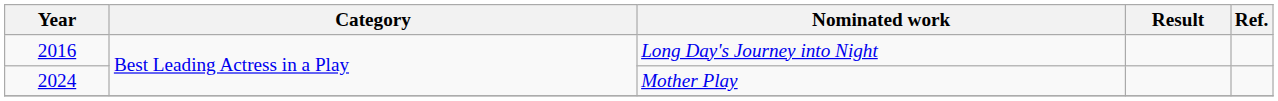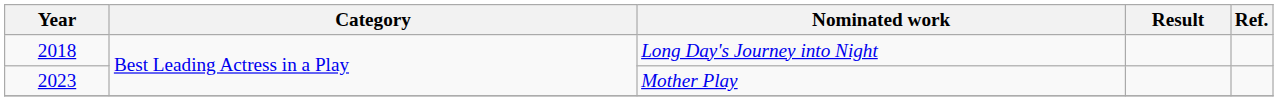 <table class=wikitable>
 <tr>
 <th scope="col" style="width:5em;">Year</th>
 <th scope="col" style="width:27em;">Category</th>
 <th scope="col" style="width:25em;">Nominated work</th>
 <th scope="col" style="width:5em;">Result</th>
 <th>Ref.</th>
 </tr>
 <tr>
-<td style="text-align:center;"><a href='#'>2016</a></td>
+<td style="text-align:center;"><a href='#'>2018</a></td>
 <td rowspan=2><a href='#'>Best Leading Actress in a Play</a></td>
 <td><em><a href='#'>Long Day's Journey into Night</a></em></td>
 <td></td>
 <td style="text-align:center;"></td>
 </tr>
 <tr>
-<td style="text-align:center;"><a href='#'>2024</a></td>
+<td style="text-align:center;"><a href='#'>2023</a></td>
 <td><em><a href='#'>Mother Play</a></em></td>
 <td></td>
 <td style="text-align:center;"></td>
 </tr>
 <tr>
 </tr>
 </table>
